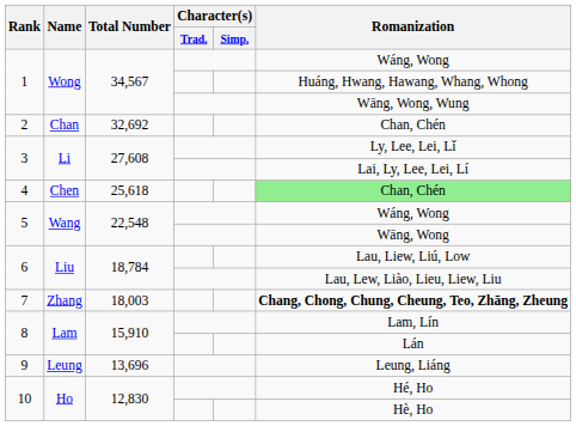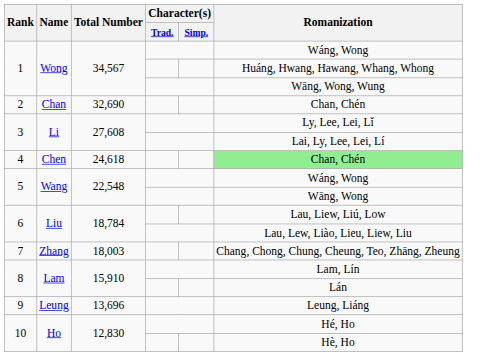 <table class="wikitable" style="text-align: center;" border="10" cellspacing="10" cellpadding="10">
 <tr>
 <th rowspan="2">Rank</th>
 <th rowspan="2">Name</th>
 <th rowspan="2">Total Number</th>
 <th colspan="2">Character(s)</th>
 <th rowspan="2">Romanization</th>
 </tr>
 <tr>
 <th><small><a href='#'>Trad.</a></small></th>
 <th><small><a href='#'>Simp.</a></small></th>
 </tr>
 <tr>
 <td rowspan="3">1</td>
 <td rowspan="3"><a href='#'>Wong</a></td>
 <td rowspan="3">34,567</td>
 <td colspan="2"></td>
 <td>Wáng, Wong</td>
 </tr>
 <tr>
 <td></td>
 <td></td>
 <td>Huáng, Hwang, Hawang, Whang, Whong</td>
 </tr>
 <tr>
 <td colspan="2"></td>
 <td>Wāng, Wong, Wung</td>
 </tr>
 <tr>
 <td>2</td>
 <td><a href='#'>Chan</a></td>
-<td>32,692</td>
+<td>32,690</td>
 <td></td>
 <td></td>
 <td>Chan, Chén</td>
 </tr>
 <tr>
 <td rowspan="2">3</td>
 <td rowspan="2"><a href='#'>Li</a></td>
 <td rowspan="2">27,608</td>
 <td colspan="2"></td>
 <td>Ly, Lee, Lei, Lǐ</td>
 </tr>
 <tr>
 <td colspan="2"></td>
 <td>Lai, Ly, Lee, Lei, Lí</td>
 </tr>
 <tr>
 <td>4</td>
 <td><a href='#'>Chen</a></td>
-<td>25,618</td>
+<td>24,618</td>
 <td></td>
 <td></td>
 <td style="background: lightgreen;">Chan, Chén</td>
 </tr>
 <tr>
 <td rowspan="2">5</td>
 <td rowspan="2"><a href='#'>Wang</a></td>
 <td rowspan="2">22,548</td>
 <td colspan="2"></td>
 <td>Wáng, Wong</td>
 </tr>
 <tr>
 <td colspan="2"></td>
 <td>Wāng, Wong</td>
 </tr>
 <tr>
 <td rowspan="2">6</td>
 <td rowspan="2"><a href='#'>Liu</a></td>
 <td rowspan="2">18,784</td>
 <td></td>
 <td></td>
 <td>Lau, Liew, Liú, Low</td>
 </tr>
 <tr>
 <td colspan="2"></td>
 <td>Lau, Lew, Liào, Lieu, Liew, Liu</td>
 </tr>
 <tr>
 <td>7</td>
 <td><a href='#'>Zhang</a></td>
 <td>18,003</td>
 <td></td>
 <td></td>
-<td><strong>Chang, Chong, Chung, Cheung, Teo, Zhāng, Zheung</strong></td>
+<td>Chang, Chong, Chung, Cheung, Teo, Zhāng, Zheung</td>
 </tr>
 <tr>
 <td rowspan="2">8</td>
 <td rowspan="2"><a href='#'>Lam</a></td>
 <td rowspan="2">15,910</td>
 <td colspan="2"></td>
 <td>Lam, Lín</td>
 </tr>
 <tr>
 <td></td>
 <td></td>
 <td>Lán</td>
 </tr>
 <tr>
 <td>9</td>
 <td><a href='#'>Leung</a></td>
 <td>13,696</td>
 <td colspan="2"></td>
 <td>Leung, Liáng</td>
 </tr>
 <tr>
 <td rowspan="2">10</td>
 <td rowspan="2"><a href='#'>Ho</a></td>
 <td rowspan="2">12,830</td>
 <td colspan="2"></td>
 <td>Hé, Ho</td>
 </tr>
 <tr>
 <td></td>
 <td></td>
 <td>Hè, Ho</td>
 </tr>
 </table>
